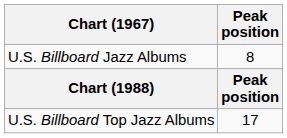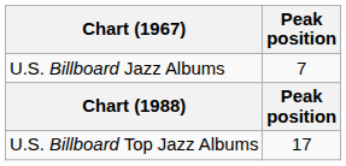 <table class="wikitable">
 <tr>
 <th align="left">Chart (1967)</th>
 <th align="center">Peak<br>position</th>
 </tr>
 <tr>
 <td align="left">U.S. <em>Billboard</em> Jazz Albums</td>
-<td align="center">8</td>
+<td align="center">7</td>
 </tr>
 <tr>
 <th align="left">Chart (1988)</th>
 <th align="center">Peak<br>position</th>
 </tr>
 <tr>
 <td align="left">U.S. <em>Billboard</em> Top Jazz Albums</td>
 <td align="center">17</td>
 </tr>
 </table>
